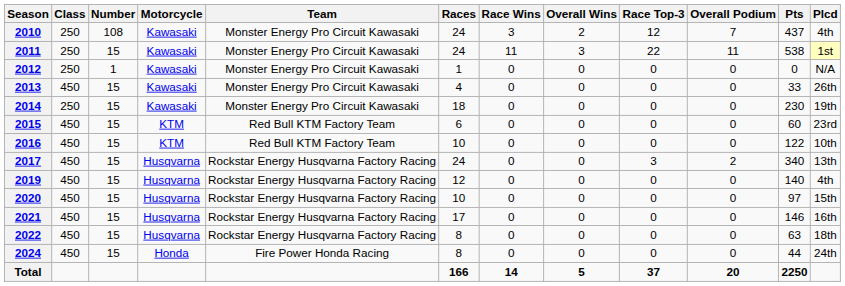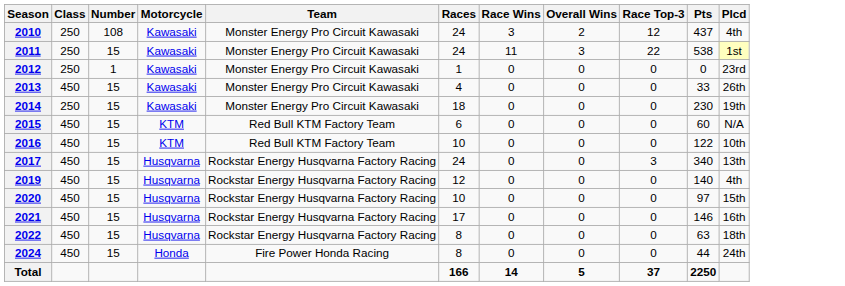 <table class="wikitable" style="font-size: 85%; text-align:center">
 <tr>
 <th>Season</th>
 <th>Class</th>
 <th>Number</th>
 <th>Motorcycle</th>
 <th>Team</th>
 <th>Races</th>
 <th>Race Wins</th>
 <th>Overall Wins</th>
 <th>Race Top-3</th>
-<th>Overall Podium</th>
 <th>Pts</th>
 <th>Plcd</th>
 </tr>
 <tr>
 <th><a href='#'>2010</a></th>
 <td>250</td>
 <td>108</td>
 <td><a href='#'>Kawasaki</a></td>
 <td>Monster Energy Pro Circuit Kawasaki</td>
 <td>24</td>
 <td>3</td>
 <td>2</td>
 <td>12</td>
-<td>7</td>
 <td>437</td>
 <td>4th</td>
 </tr>
 <tr>
 <th><a href='#'>2011</a></th>
 <td>250</td>
 <td>15</td>
 <td><a href='#'>Kawasaki</a></td>
 <td>Monster Energy Pro Circuit Kawasaki</td>
 <td>24</td>
 <td>11</td>
 <td>3</td>
 <td>22</td>
-<td>11</td>
 <td>538</td>
 <td style="background:#ffffbf;">1st</td>
 </tr>
 <tr>
 <th><a href='#'>2012</a></th>
 <td>250</td>
 <td>1</td>
 <td><a href='#'>Kawasaki</a></td>
 <td>Monster Energy Pro Circuit Kawasaki</td>
 <td>1</td>
 <td>0</td>
 <td>0</td>
 <td>0</td>
 <td>0</td>
-<td>0</td>
-<td>N/A</td>
+<td>23rd</td>
 </tr>
 <tr>
 <th><a href='#'>2013</a></th>
 <td>450</td>
 <td>15</td>
 <td><a href='#'>Kawasaki</a></td>
 <td>Monster Energy Pro Circuit Kawasaki</td>
 <td>4</td>
-<td>0</td>
 <td>0</td>
 <td>0</td>
 <td>0</td>
 <td>33</td>
 <td>26th</td>
 </tr>
 <tr>
 <th><a href='#'>2014</a></th>
 <td>250</td>
 <td>15</td>
 <td><a href='#'>Kawasaki</a></td>
 <td>Monster Energy Pro Circuit Kawasaki</td>
 <td>18</td>
 <td>0</td>
 <td>0</td>
 <td>0</td>
-<td>0</td>
 <td>230</td>
 <td>19th</td>
 </tr>
 <tr>
 <th><a href='#'>2015</a></th>
 <td>450</td>
 <td>15</td>
 <td><a href='#'>KTM</a></td>
 <td>Red Bull KTM Factory Team</td>
 <td>6</td>
 <td>0</td>
 <td>0</td>
 <td>0</td>
-<td>0</td>
 <td>60</td>
-<td>23rd</td>
+<td>N/A</td>
 </tr>
 <tr>
 <th><a href='#'>2016</a></th>
 <td>450</td>
 <td>15</td>
 <td><a href='#'>KTM</a></td>
 <td>Red Bull KTM Factory Team</td>
 <td>10</td>
-<td>0</td>
 <td>0</td>
 <td>0</td>
 <td>0</td>
 <td>122</td>
 <td>10th</td>
 </tr>
 <tr>
 <th><a href='#'>2017</a></th>
 <td>450</td>
 <td>15</td>
 <td><a href='#'>Husqvarna</a></td>
 <td>Rockstar Energy Husqvarna Factory Racing</td>
 <td>24</td>
 <td>0</td>
 <td>0</td>
 <td>3</td>
-<td>2</td>
 <td>340</td>
 <td>13th</td>
 </tr>
 <tr>
 <th><a href='#'>2019</a></th>
 <td>450</td>
 <td>15</td>
 <td><a href='#'>Husqvarna</a></td>
 <td>Rockstar Energy Husqvarna Factory Racing</td>
 <td>12</td>
-<td>0</td>
 <td>0</td>
 <td>0</td>
 <td>0</td>
 <td>140</td>
 <td>4th</td>
 </tr>
 <tr>
 <th><a href='#'>2020</a></th>
 <td>450</td>
 <td>15</td>
 <td><a href='#'>Husqvarna</a></td>
 <td>Rockstar Energy Husqvarna Factory Racing</td>
 <td>10</td>
 <td>0</td>
 <td>0</td>
 <td>0</td>
-<td>0</td>
 <td>97</td>
 <td>15th</td>
 </tr>
 <tr>
 <th><a href='#'>2021</a></th>
 <td>450</td>
 <td>15</td>
 <td><a href='#'>Husqvarna</a></td>
 <td>Rockstar Energy Husqvarna Factory Racing</td>
 <td>17</td>
-<td>0</td>
 <td>0</td>
 <td>0</td>
 <td>0</td>
 <td>146</td>
 <td>16th</td>
 </tr>
 <tr>
 <th><a href='#'>2022</a></th>
 <td>450</td>
 <td>15</td>
 <td><a href='#'>Husqvarna</a></td>
 <td>Rockstar Energy Husqvarna Factory Racing</td>
 <td>8</td>
 <td>0</td>
 <td>0</td>
 <td>0</td>
-<td>0</td>
 <td>63</td>
 <td>18th</td>
 </tr>
 <tr>
 <th><a href='#'>2024</a></th>
 <td>450</td>
 <td>15</td>
 <td><a href='#'>Honda</a></td>
 <td>Fire Power Honda Racing</td>
 <td>8</td>
-<td>0</td>
 <td>0</td>
 <td>0</td>
 <td>0</td>
 <td>44</td>
 <td>24th</td>
 </tr>
 <tr>
 <th>Total</th>
 <td></td>
 <td></td>
 <td></td>
 <td></td>
 <td><strong>166</strong></td>
 <td><strong>14</strong></td>
 <td><strong>5</strong></td>
 <td><strong>37</strong></td>
-<td><strong>20</strong></td>
 <td><strong>2250</strong></td>
 <td></td>
 </tr>
 </table>
